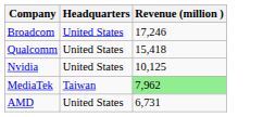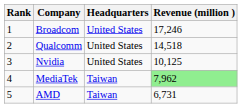 <table class="wikitable">
 <tr>
+<th>Rank</th>
 <th>Company</th>
 <th>Headquarters</th>
 <th>Revenue (million )</th>
 </tr>
 <tr>
+<td>1</td>
 <td><a href='#'>Broadcom</a></td>
 <td><a href='#'>United States</a></td>
 <td>17,246</td>
 </tr>
 <tr>
+<td>2</td>
 <td><a href='#'>Qualcomm</a></td>
 <td>United States</td>
-<td>15,418</td>
+<td>14,518</td>
 </tr>
 <tr>
+<td>3</td>
 <td><a href='#'>Nvidia</a></td>
 <td>United States</td>
 <td>10,125</td>
 </tr>
 <tr>
+<td>4</td>
 <td><a href='#'>MediaTek</a></td>
 <td><a href='#'>Taiwan</a></td>
 <td style="background: lightgreen;">7,962</td>
 </tr>
 <tr>
+<td>5</td>
 <td><a href='#'>AMD</a></td>
-<td>United States</td>
+<td><a href='#'>Taiwan</a></td>
 <td>6,731</td>
 </tr>
 </table>
